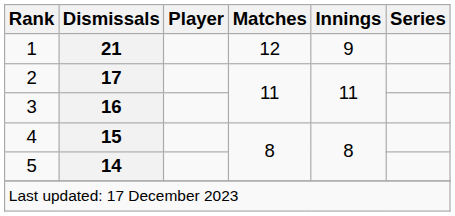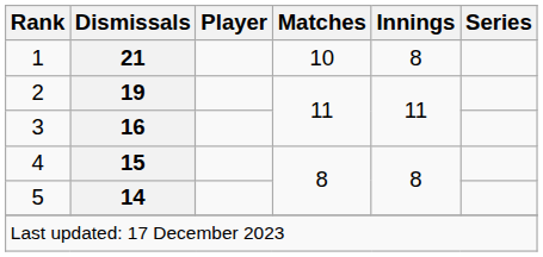 <table class="wikitable sortable">
 <tr>
 <th scope=col>Rank</th>
 <th scope=col>Dismissals</th>
 <th scope=col>Player</th>
 <th scope=col>Matches</th>
 <th scope=col>Innings</th>
 <th scope=col>Series</th>
 </tr>
 <tr>
 <td align=center>1</td>
 <th scope=row style=text-align:center;>21</th>
 <td></td>
-<td align=center>12</td>
-<td align=center>9</td>
+<td align=center>10</td>
+<td align=center>8</td>
 <td></td>
 </tr>
 <tr>
 <td align=center>2</td>
-<th scope=row style=text-align:center;>17</th>
+<th scope=row style=text-align:center;>19</th>
 <td></td>
 <td align=center rowspan=2>11</td>
 <td align=center rowspan=2>11</td>
 <td></td>
 </tr>
 <tr>
 <td align=center>3</td>
 <th scope=row style=text-align:center;>16</th>
 <td></td>
 <td></td>
 </tr>
 <tr>
 <td align=center>4</td>
 <th scope=row style=text-align:center;>15</th>
 <td></td>
 <td align=center rowspan=2>8</td>
 <td align=center rowspan=2>8</td>
 <td></td>
 </tr>
 <tr>
 <td align=center>5</td>
 <th scope=row style=text-align:center;>14</th>
 <td></td>
 <td></td>
 </tr>
 <tr>
 </tr>
 <tr class=sortbottom>
 <td colspan=6><small>Last updated: 17 December 2023</small></td>
 </tr>
 </table>
